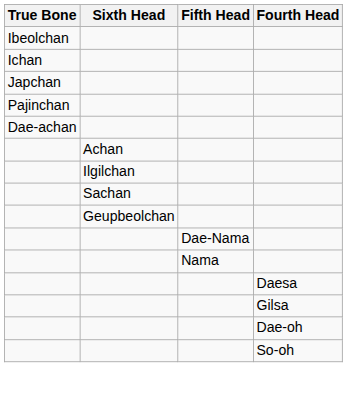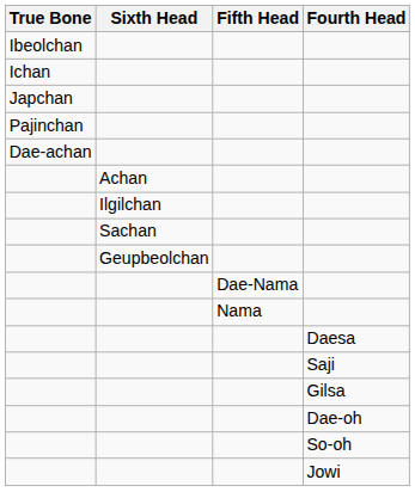 <table class="wikitable">
 <tr>
 <th>True Bone</th>
 <th>Sixth Head</th>
 <th>Fifth Head</th>
 <th>Fourth Head</th>
 </tr>
 <tr>
 <td>Ibeolchan</td>
 <td></td>
 <td></td>
 <td></td>
 </tr>
 <tr>
 <td>Ichan</td>
 <td></td>
 <td></td>
 <td></td>
 </tr>
 <tr>
 <td>Japchan</td>
 <td></td>
 <td></td>
 <td></td>
 </tr>
 <tr>
 <td>Pajinchan</td>
 <td></td>
 <td></td>
 <td></td>
 </tr>
 <tr>
 <td>Dae-achan</td>
 <td></td>
 <td></td>
 <td></td>
 </tr>
 <tr>
 <td></td>
 <td>Achan</td>
 <td></td>
 <td></td>
 </tr>
 <tr>
 <td></td>
 <td>Ilgilchan</td>
 <td></td>
 <td></td>
 </tr>
 <tr>
 <td></td>
 <td>Sachan</td>
 <td></td>
 <td></td>
 </tr>
 <tr>
 <td></td>
 <td>Geupbeolchan</td>
 <td></td>
 <td></td>
 </tr>
 <tr>
 <td></td>
 <td></td>
 <td>Dae-Nama</td>
 <td></td>
 </tr>
 <tr>
 <td></td>
 <td></td>
 <td>Nama</td>
 <td></td>
 </tr>
 <tr>
 <td></td>
 <td></td>
 <td></td>
 <td>Daesa</td>
 </tr>
 <tr>
 <td></td>
 <td></td>
 <td></td>
+<td>Saji</td>
+</tr>
+<tr>
+<td></td>
+<td></td>
+<td></td>
 <td>Gilsa</td>
 </tr>
 <tr>
 <td></td>
 <td></td>
 <td></td>
 <td>Dae-oh</td>
 </tr>
 <tr>
 <td></td>
 <td></td>
 <td></td>
 <td>So-oh</td>
 </tr>
+<tr>
+<td></td>
+<td></td>
+<td></td>
+<td>Jowi</td>
+</tr>
 </table>
